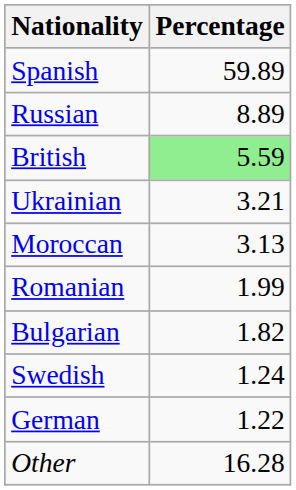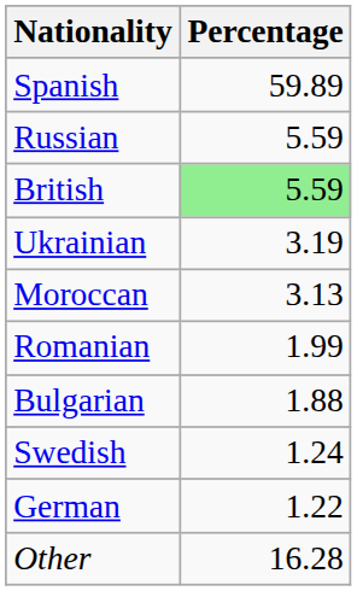 <table class="wikitable">
 <tr>
 <th>Nationality</th>
 <th>Percentage</th>
 </tr>
 <tr>
 <td><a href='#'>Spanish</a></td>
 <td style="text-align:right">59.89</td>
 </tr>
 <tr>
 <td><a href='#'>Russian</a></td>
-<td style="text-align:right">8.89</td>
+<td style="text-align:right">5.59</td>
 </tr>
 <tr>
 <td><a href='#'>British</a></td>
 <td style="background: lightgreen; text-align:right">5.59</td>
 </tr>
 <tr>
 <td><a href='#'>Ukrainian</a></td>
-<td style="text-align:right">3.21</td>
+<td style="text-align:right">3.19</td>
 </tr>
 <tr>
 <td><a href='#'>Moroccan</a></td>
 <td style="text-align:right">3.13</td>
 </tr>
 <tr>
 <td><a href='#'>Romanian</a></td>
 <td style="text-align:right">1.99</td>
 </tr>
 <tr>
 <td><a href='#'>Bulgarian</a></td>
-<td style="text-align:right">1.82</td>
+<td style="text-align:right">1.88</td>
 </tr>
 <tr>
 <td><a href='#'>Swedish</a></td>
 <td style="text-align:right">1.24</td>
 </tr>
 <tr>
 <td><a href='#'>German</a></td>
 <td style="text-align:right">1.22</td>
 </tr>
 <tr>
 <td><em>Other</em></td>
 <td style="text-align:right">16.28</td>
 </tr>
 </table>
